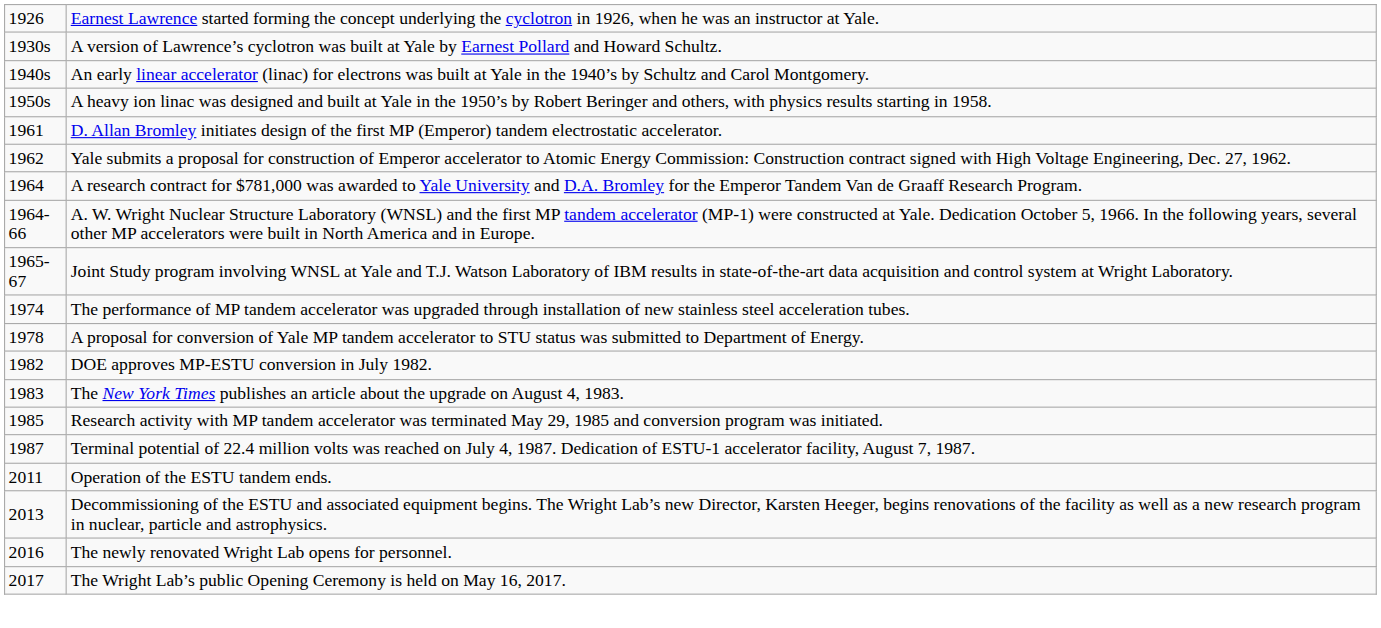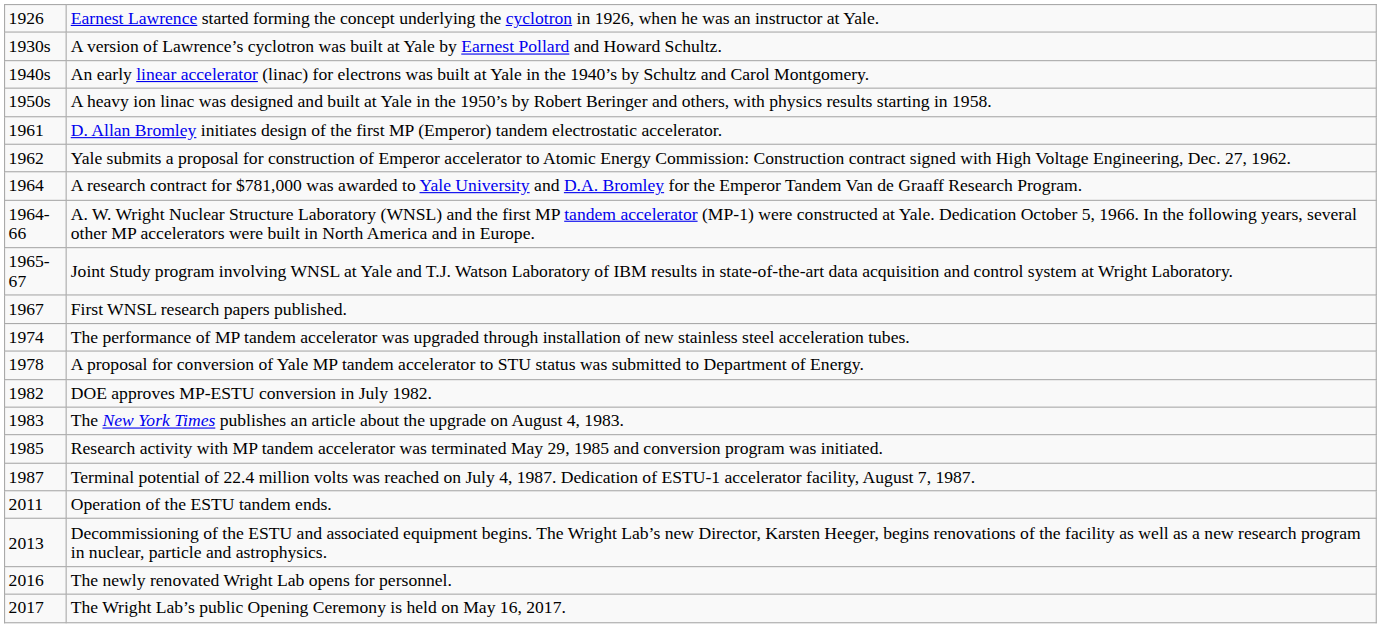 <table class="wikitable">
 <tr>
 <td>1926</td>
 <td><a href='#'>Earnest Lawrence</a> started forming the concept underlying the <a href='#'>cyclotron</a> in 1926, when he was an instructor at Yale.</td>
 </tr>
 <tr>
 <td>1930s</td>
 <td>A version of Lawrence’s cyclotron was built at Yale by <a href='#'>Earnest Pollard</a> and Howard Schultz.</td>
 </tr>
 <tr>
 <td>1940s</td>
 <td>An early <a href='#'>linear accelerator</a> (linac) for electrons was built at Yale in the 1940’s by Schultz and Carol Montgomery.</td>
 </tr>
 <tr>
 <td>1950s</td>
 <td>A heavy ion linac was designed and built at Yale in the 1950’s by Robert Beringer and others, with physics results starting in 1958.</td>
 </tr>
 <tr>
 <td>1961</td>
 <td><a href='#'>D. Allan Bromley</a> initiates design of the first MP (Emperor) tandem electrostatic accelerator.</td>
 </tr>
 <tr>
 <td>1962</td>
 <td>Yale submits a proposal for construction of Emperor accelerator to Atomic Energy Commission: Construction contract signed with High Voltage Engineering, Dec. 27, 1962.</td>
 </tr>
 <tr>
 <td>1964</td>
 <td>A research contract for $781,000 was awarded to <a href='#'>Yale University</a> and <a href='#'>D.A. Bromley</a> for the Emperor Tandem Van de Graaff Research Program.</td>
 </tr>
 <tr>
 <td>1964-66</td>
 <td>A. W. Wright Nuclear Structure Laboratory (WNSL) and the first MP <a href='#'>tandem accelerator</a> (MP-1) were constructed at Yale. Dedication October 5, 1966.  In the following years, several other MP accelerators were built in North America  and in Europe.</td>
 </tr>
 <tr>
 <td>1965-67</td>
 <td>Joint Study program involving WNSL at Yale and T.J. Watson Laboratory of IBM results in state-of-the-art data acquisition and control system at Wright Laboratory.</td>
+</tr>
+<tr>
+<td>1967</td>
+<td>First WNSL research papers published.</td>
 </tr>
 <tr>
 <td>1974</td>
 <td>The performance of MP tandem accelerator was upgraded through installation of new stainless steel acceleration tubes.</td>
 </tr>
 <tr>
 <td>1978</td>
 <td>A proposal for conversion of Yale MP tandem accelerator to STU status was submitted to Department of Energy.</td>
 </tr>
 <tr>
 <td>1982</td>
 <td>DOE approves MP-ESTU conversion in July 1982.</td>
 </tr>
 <tr>
 <td>1983</td>
 <td>The <em><a href='#'>New York Times</a></em> publishes an article about the upgrade on August 4, 1983.</td>
 </tr>
 <tr>
 <td>1985</td>
 <td>Research activity with MP tandem accelerator was terminated May 29, 1985 and conversion program was initiated.</td>
 </tr>
 <tr>
 <td>1987</td>
 <td>Terminal potential of 22.4 million volts was reached on July 4, 1987. Dedication of ESTU-1 accelerator facility, August 7, 1987.</td>
 </tr>
 <tr>
 <td>2011</td>
 <td>Operation of the ESTU tandem ends.</td>
 </tr>
 <tr>
 <td>2013</td>
 <td>Decommissioning of the ESTU and associated equipment begins. The Wright Lab’s new Director, Karsten Heeger, begins renovations of the facility as well as a new research program in nuclear, particle and astrophysics.</td>
 </tr>
 <tr>
 <td>2016</td>
 <td>The newly renovated Wright Lab opens for personnel.</td>
 </tr>
 <tr>
 <td>2017</td>
 <td>The Wright Lab’s public Opening Ceremony is held on May 16, 2017.</td>
 </tr>
 </table>
